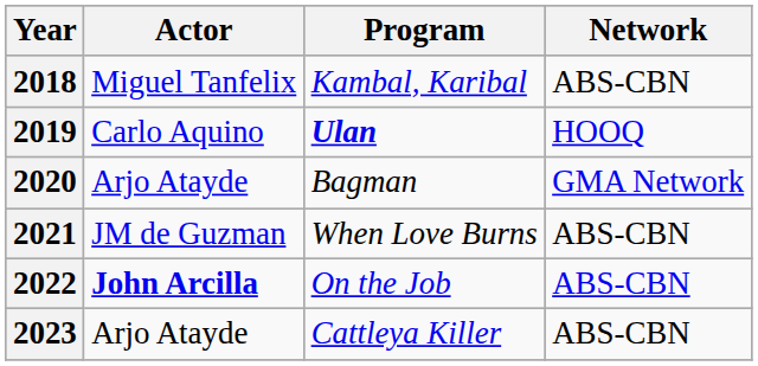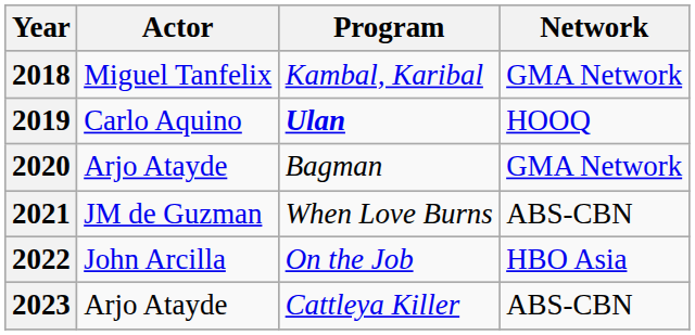 <table class="wikitable plainrowheaders">
 <tr>
 <th>Year</th>
 <th>Actor</th>
 <th>Program</th>
 <th>Network</th>
 </tr>
 <tr>
 <th scope="row">2018</th>
 <td><a href='#'>Miguel Tanfelix</a></td>
 <td><em><a href='#'>Kambal, Karibal</a></em></td>
-<td>ABS-CBN</td>
+<td><a href='#'>GMA Network</a></td>
 </tr>
 <tr>
 <th scope="row">2019</th>
 <td><a href='#'>Carlo Aquino</a></td>
 <td><strong><em><a href='#'>Ulan</a></em></strong></td>
 <td><a href='#'>HOOQ</a></td>
 </tr>
 <tr>
 <th scope="row">2020</th>
 <td><a href='#'>Arjo Atayde</a></td>
 <td><em>Bagman</em></td>
 <td><a href='#'>GMA Network</a></td>
 </tr>
 <tr>
 <th scope="row">2021</th>
 <td><a href='#'>JM de Guzman</a></td>
 <td><em>When Love Burns</em></td>
 <td>ABS-CBN</td>
 </tr>
 <tr>
 <th scope="row">2022</th>
-<td><strong><a href='#'>John Arcilla</a></strong></td>
+<td><a href='#'>John Arcilla</a></td>
 <td><em><a href='#'>On the Job</a></em></td>
-<td><a href='#'>ABS-CBN</a></td>
+<td><a href='#'>HBO Asia</a></td>
 </tr>
 <tr>
 <th scope="row">2023</th>
 <td>Arjo Atayde</td>
 <td><em><a href='#'>Cattleya Killer</a></em></td>
 <td>ABS-CBN</td>
 </tr>
 </table>
